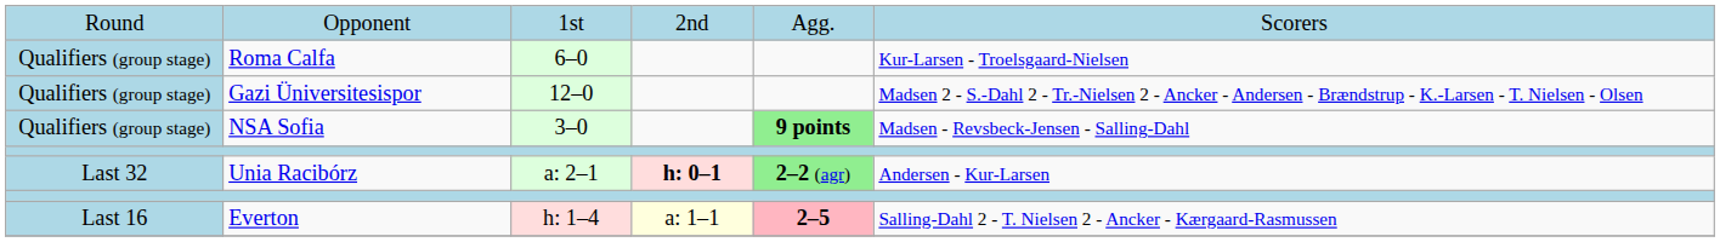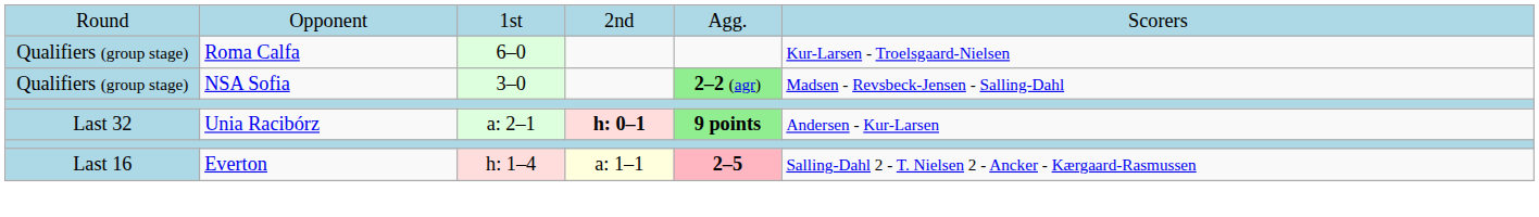 <table class="wikitable" style="text-align:center">
 <tr bgcolor=lightblue>
 <td width=150px>Round</td>
 <td width=200px>Opponent</td>
 <td width=80px>1st</td>
 <td width=80px>2nd</td>
 <td width=80px>Agg.</td>
 <td width=600px>Scorers</td>
 </tr>
 <tr>
 <td bgcolor=lightblue>Qualifiers <small>(group stage)</small></td>
 <td align=left> <a href='#'>Roma Calfa</a></td>
 <td bgcolor="#ddffdd">6–0</td>
 <td></td>
 <td></td>
 <td align=left><small><a href='#'>Kur-Larsen</a> - <a href='#'>Troelsgaard-Nielsen</a></small></td>
 </tr>
 <tr>
 <td bgcolor=lightblue>Qualifiers <small>(group stage)</small></td>
-<td align=left> <a href='#'>Gazi Üniversitesispor</a></td>
-<td bgcolor="#ddffdd">12–0</td>
-<td></td>
-<td></td>
-<td align=left><small><a href='#'>Madsen</a> 2 - <a href='#'>S.-Dahl</a> 2 - <a href='#'>Tr.-Nielsen</a> 2 - <a href='#'>Ancker</a> - <a href='#'>Andersen</a> - <a href='#'>Brændstrup</a> - <a href='#'>K.-Larsen</a> - <a href='#'>T. Nielsen</a> - <a href='#'>Olsen</a></small></td>
-</tr>
-<tr>
-<td bgcolor=lightblue>Qualifiers <small>(group stage)</small></td>
 <td align=left> <a href='#'>NSA Sofia</a></td>
 <td bgcolor="#ddffdd">3–0</td>
 <td></td>
-<td bgcolor=lightgreen><strong>9 points</strong></td>
+<td bgcolor=lightgreen><strong>2–2</strong> <small>(<a href='#'>agr</a>)</small></td>
 <td align=left><small><a href='#'>Madsen</a> - <a href='#'>Revsbeck-Jensen</a> - <a href='#'>Salling-Dahl</a></small></td>
 </tr>
 <tr bgcolor=lightblue>
 <td colspan=6></td>
 </tr>
 <tr>
 <td bgcolor=lightblue>Last 32</td>
 <td align=left> <a href='#'>Unia Racibórz</a></td>
 <td bgcolor="#ddffdd">a: 2–1</td>
 <td bgcolor="#ffdddd"><strong>h: 0–1</strong></td>
-<td bgcolor=lightgreen><strong>2–2</strong> <small>(<a href='#'>agr</a>)</small></td>
+<td bgcolor=lightgreen><strong>9 points</strong></td>
 <td align=left><small><a href='#'>Andersen</a> - <a href='#'>Kur-Larsen</a></small></td>
 </tr>
 <tr bgcolor=lightblue>
 <td colspan=6></td>
 </tr>
 <tr>
 <td bgcolor=lightblue>Last 16</td>
 <td align=left> <a href='#'>Everton</a></td>
 <td bgcolor="#ffdddd">h: 1–4</td>
 <td bgcolor="#ffffdd">a: 1–1</td>
 <td bgcolor=lightpink><strong>2–5</strong></td>
 <td align=left><small><a href='#'>Salling-Dahl</a> 2 - <a href='#'>T. Nielsen</a> 2 - <a href='#'>Ancker</a> - <a href='#'>Kærgaard-Rasmussen</a></small></td>
 </tr>
 <tr>
 </tr>
 </table>
